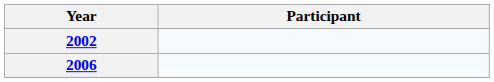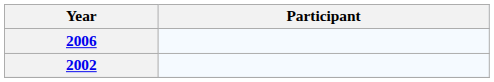 <table class="wikitable zebra" style="background-color:#F5FAFF; width:40%">
 <tr>
 <th>Year</th>
 <th colspan="1">Participant</th>
 </tr>
 <tr>
-<th><a href='#'>2002</a></th>
+<th><a href='#'>2006</a></th>
 <td></td>
 </tr>
 <tr>
-<th><a href='#'>2006</a></th>
+<th><a href='#'>2002</a></th>
 <td></td>
 </tr>
 <tr>
 </tr>
 </table>
